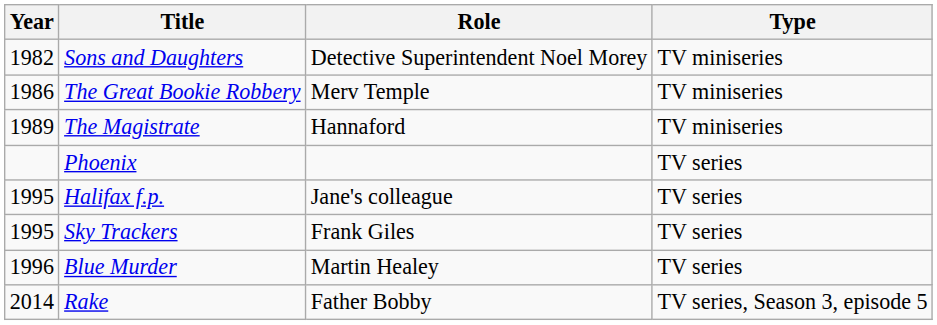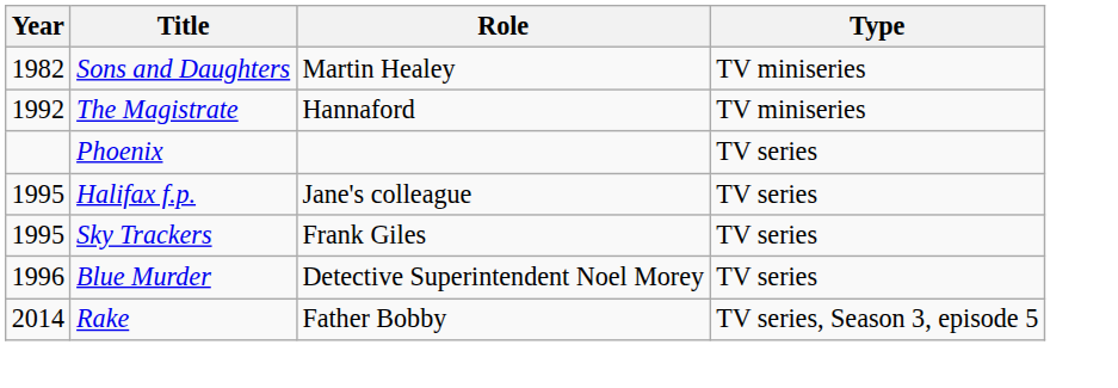 <table class="wikitable">
 <tr>
 <th>Year</th>
 <th>Title</th>
 <th>Role</th>
 <th>Type</th>
 </tr>
 <tr>
 <td>1982</td>
 <td><em><a href='#'>Sons and Daughters</a></em></td>
-<td>Detective Superintendent Noel Morey</td>
+<td>Martin Healey</td>
 <td>TV miniseries</td>
 </tr>
 <tr>
-<td>1986</td>
-<td><em><a href='#'>The Great Bookie Robbery</a></em></td>
-<td>Merv Temple</td>
-<td>TV miniseries</td>
-</tr>
-<tr>
-<td>1989</td>
+<td>1992</td>
 <td><em><a href='#'>The Magistrate</a></em></td>
 <td>Hannaford</td>
 <td>TV miniseries</td>
 </tr>
 <tr>
 <td></td>
 <td><em><a href='#'>Phoenix</a></em></td>
 <td></td>
 <td>TV series</td>
 </tr>
 <tr>
 <td>1995</td>
 <td><em><a href='#'>Halifax f.p.</a></em></td>
 <td>Jane's colleague</td>
 <td>TV series</td>
 </tr>
 <tr>
 <td>1995</td>
 <td><em><a href='#'>Sky Trackers</a></em></td>
 <td>Frank Giles</td>
 <td>TV series</td>
 </tr>
 <tr>
 <td>1996</td>
 <td><em><a href='#'>Blue Murder</a></em></td>
-<td>Martin Healey</td>
+<td>Detective Superintendent Noel Morey</td>
 <td>TV series</td>
 </tr>
 <tr>
 <td>2014</td>
 <td><em><a href='#'>Rake</a></em></td>
 <td>Father Bobby</td>
 <td>TV series, Season 3, episode 5</td>
 </tr>
 </table>
